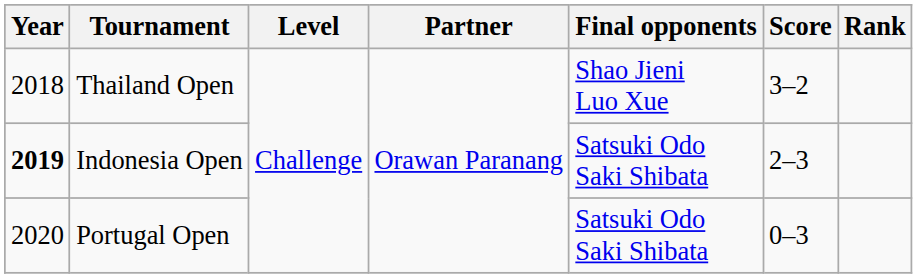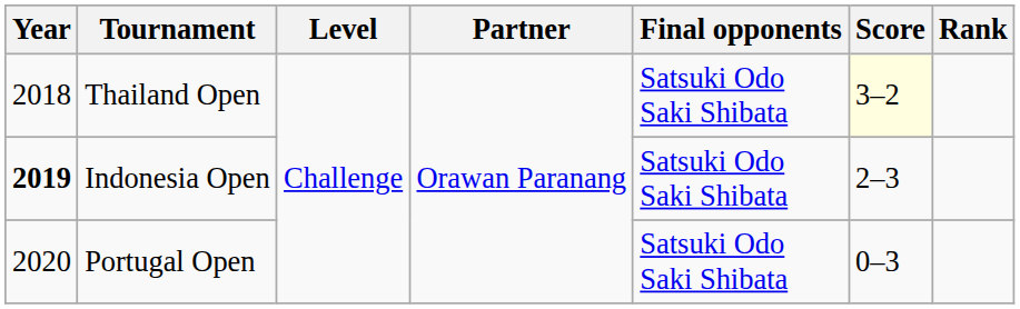 <table class="sortable wikitable" style="font-size: 95%;">
 <tr>
 <th>Year</th>
 <th>Tournament</th>
 <th>Level</th>
 <th>Partner</th>
 <th>Final opponents</th>
 <th>Score</th>
 <th>Rank</th>
 </tr>
 <tr>
 <td>2018</td>
 <td>Thailand Open</td>
 <td rowspan=3><a href='#'>Challenge</a></td>
 <td rowspan=3><a href='#'>Orawan Paranang</a></td>
-<td><a href='#'>Shao Jieni</a><br><a href='#'>Luo Xue</a></td>
-<td>3–2</td>
+<td><a href='#'>Satsuki Odo</a><br><a href='#'>Saki Shibata</a></td>
+<td style="background: lightyellow;">3–2</td>
 <td></td>
 </tr>
 <tr>
 <td><strong>2019</strong></td>
 <td>Indonesia Open</td>
 <td><a href='#'>Satsuki Odo</a><br><a href='#'>Saki Shibata</a></td>
 <td>2–3</td>
 <td></td>
 </tr>
 <tr>
 <td>2020</td>
 <td>Portugal Open</td>
 <td><a href='#'>Satsuki Odo</a><br><a href='#'>Saki Shibata</a></td>
 <td>0–3</td>
 <td></td>
 </tr>
 </table>
